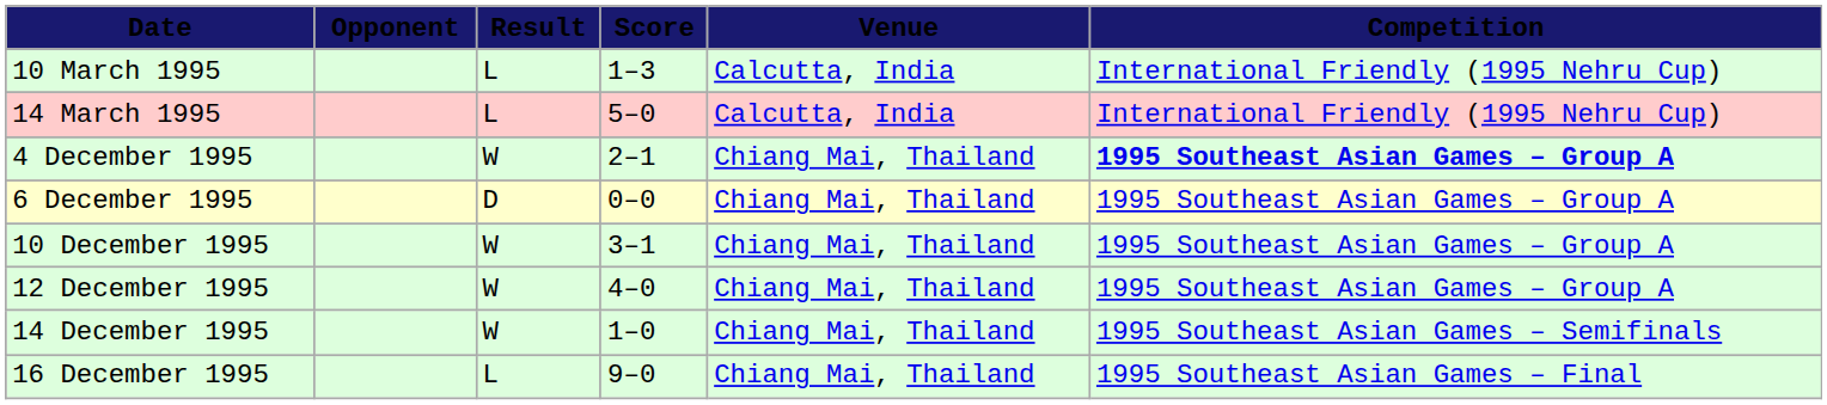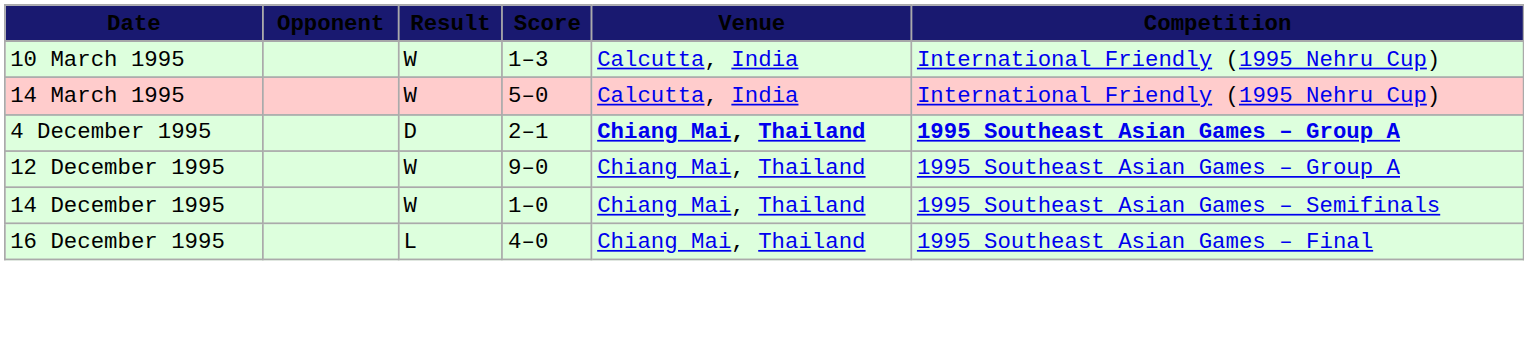 <table width=100% class="wikitable">
 <tr>
 <th style="background:#191970;"><span>Date</span></th>
 <th style="background:#191970;"><span>Opponent</span></th>
 <th style="background:#191970;"><span>Result</span></th>
 <th style="background:#191970;"><span>Score</span></th>
 <th style="background:#191970;"><span>Venue</span></th>
 <th style="background:#191970;"><span>Competition</span></th>
 </tr>
 <tr>
 </tr>
 <tr style="background:#dfd;">
 <td>10 March 1995</td>
 <td></td>
-<td>L</td>
+<td>W</td>
 <td>1–3</td>
 <td> <a href='#'>Calcutta</a>, <a href='#'>India</a></td>
 <td><a href='#'>International Friendly</a> (<a href='#'>1995 Nehru Cup</a>)</td>
 </tr>
 <tr style="background:#fcc;">
 <td>14 March 1995</td>
 <td></td>
-<td>L</td>
+<td>W</td>
 <td>5–0</td>
 <td> <a href='#'>Calcutta</a>, <a href='#'>India</a></td>
 <td><a href='#'>International Friendly</a> (<a href='#'>1995 Nehru Cup</a>)</td>
 </tr>
 <tr style="background:#dfd;">
 <td>4 December 1995</td>
 <td></td>
-<td>W</td>
+<td>D</td>
 <td>2–1</td>
-<td> <a href='#'>Chiang Mai</a>, <a href='#'>Thailand</a></td>
+<td><strong> <a href='#'>Chiang Mai</a>, <a href='#'>Thailand</a></strong></td>
 <td><strong><a href='#'>1995 Southeast Asian Games – Group A</a></strong></td>
-</tr>
-<tr style="background:#ffc;">
-<td>6 December 1995</td>
-<td></td>
-<td>D</td>
-<td>0–0</td>
-<td> <a href='#'>Chiang Mai</a>, <a href='#'>Thailand</a></td>
-<td><a href='#'>1995 Southeast Asian Games – Group A</a></td>
-</tr>
-<tr style="background:#dfd;">
-<td>10 December 1995</td>
-<td></td>
-<td>W</td>
-<td>3–1</td>
-<td> <a href='#'>Chiang Mai</a>, <a href='#'>Thailand</a></td>
-<td><a href='#'>1995 Southeast Asian Games – Group A</a></td>
 </tr>
 <tr style="background:#dfd;">
 <td>12 December 1995</td>
 <td></td>
 <td>W</td>
-<td>4–0</td>
+<td>9–0</td>
 <td> <a href='#'>Chiang Mai</a>, <a href='#'>Thailand</a></td>
 <td><a href='#'>1995 Southeast Asian Games – Group A</a></td>
 </tr>
 <tr style="background:#dfd;">
 <td>14 December 1995</td>
 <td></td>
 <td>W</td>
 <td>1–0</td>
 <td> <a href='#'>Chiang Mai</a>, <a href='#'>Thailand</a></td>
 <td><a href='#'>1995 Southeast Asian Games – Semifinals</a></td>
 </tr>
 <tr style="background:#dfd;">
 <td>16 December 1995</td>
 <td></td>
 <td>L</td>
-<td>9–0</td>
+<td>4–0</td>
 <td> <a href='#'>Chiang Mai</a>, <a href='#'>Thailand</a></td>
 <td><a href='#'>1995 Southeast Asian Games – Final</a></td>
 </tr>
 </table>
